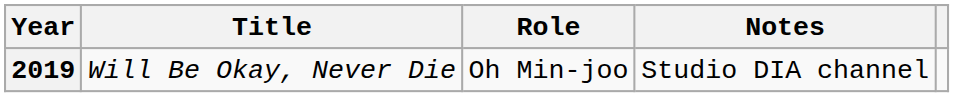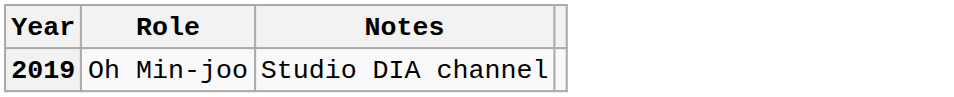 <table class="wikitable plainrowheaders">
 <tr>
 <th scope="col">Year</th>
-<th scope="col">Title</th>
 <th scope="col">Role</th>
 <th scope="col">Notes</th>
 <th scope="col"></th>
 </tr>
 <tr>
 <th scope="row">2019</th>
-<td><em>Will Be Okay, Never Die</em></td>
 <td>Oh Min-joo</td>
 <td>Studio DIA channel</td>
 <td style="text-align:center"></td>
 </tr>
 </table>
